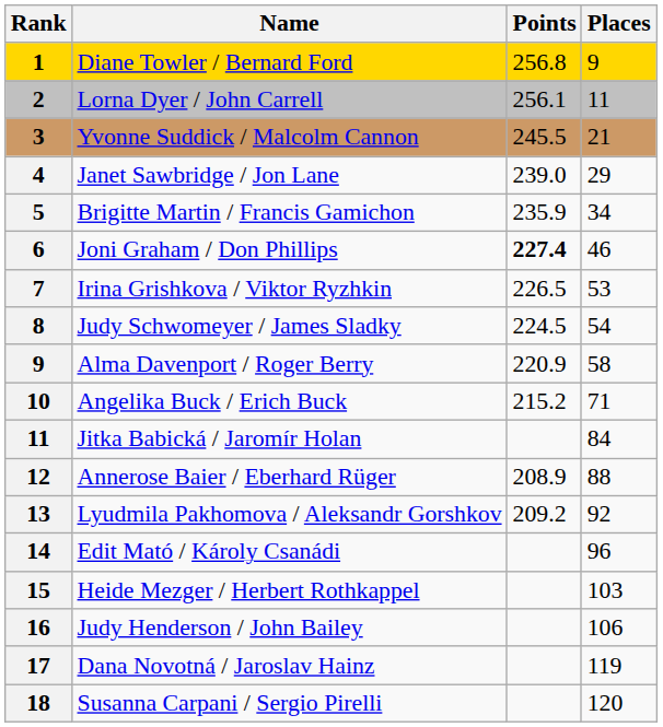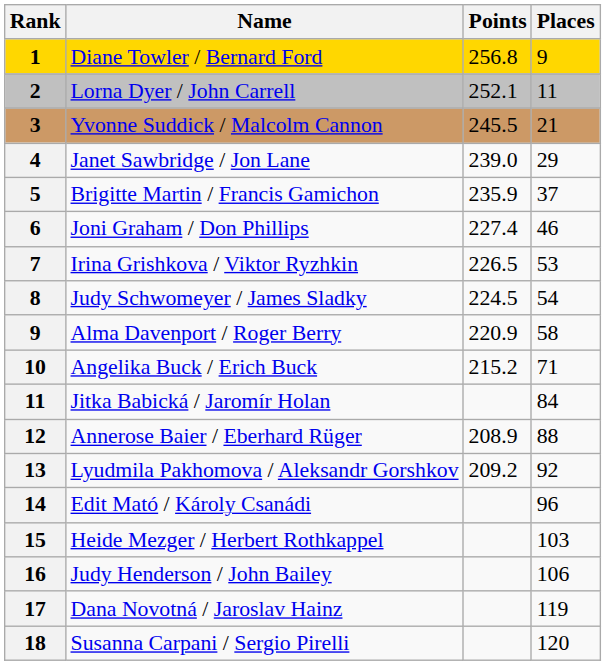 <table class="wikitable">
 <tr>
 <th>Rank</th>
 <th>Name</th>
 <th>Points</th>
 <th>Places</th>
 </tr>
 <tr bgcolor=gold>
 <td align=center><strong>1</strong></td>
 <td> <a href='#'>Diane Towler</a> / <a href='#'>Bernard Ford</a></td>
 <td>256.8</td>
 <td>9</td>
 </tr>
 <tr bgcolor=silver>
 <td align=center><strong>2</strong></td>
 <td> <a href='#'>Lorna Dyer</a> / <a href='#'>John Carrell</a></td>
-<td>256.1</td>
+<td>252.1</td>
 <td>11</td>
 </tr>
 <tr bgcolor=cc9966>
 <td align=center><strong>3</strong></td>
 <td> <a href='#'>Yvonne Suddick</a> / <a href='#'>Malcolm Cannon</a></td>
 <td>245.5</td>
 <td>21</td>
 </tr>
 <tr>
 <th>4</th>
 <td> <a href='#'>Janet Sawbridge</a> / <a href='#'>Jon Lane</a></td>
 <td>239.0</td>
 <td>29</td>
 </tr>
 <tr>
 <th>5</th>
 <td> <a href='#'>Brigitte Martin</a> / <a href='#'>Francis Gamichon</a></td>
 <td>235.9</td>
-<td>34</td>
+<td>37</td>
 </tr>
 <tr>
 <th>6</th>
 <td> <a href='#'>Joni Graham</a> / <a href='#'>Don Phillips</a></td>
-<td><strong>227.4</strong></td>
+<td>227.4</td>
 <td>46</td>
 </tr>
 <tr>
 <th>7</th>
 <td> <a href='#'>Irina Grishkova</a> / <a href='#'>Viktor Ryzhkin</a></td>
 <td>226.5</td>
 <td>53</td>
 </tr>
 <tr>
 <th>8</th>
 <td> <a href='#'>Judy Schwomeyer</a> / <a href='#'>James Sladky</a></td>
 <td>224.5</td>
 <td>54</td>
 </tr>
 <tr>
 <th>9</th>
 <td> <a href='#'>Alma Davenport</a> / <a href='#'>Roger Berry</a></td>
 <td>220.9</td>
 <td>58</td>
 </tr>
 <tr>
 <th>10</th>
 <td> <a href='#'>Angelika Buck</a> / <a href='#'>Erich Buck</a></td>
 <td>215.2</td>
 <td>71</td>
 </tr>
 <tr>
 <th>11</th>
 <td> <a href='#'>Jitka Babická</a> / <a href='#'>Jaromír Holan</a></td>
 <td></td>
 <td>84</td>
 </tr>
 <tr>
 <th>12</th>
 <td> <a href='#'>Annerose Baier</a> / <a href='#'>Eberhard Rüger</a></td>
 <td>208.9</td>
 <td>88</td>
 </tr>
 <tr>
 <th>13</th>
 <td> <a href='#'>Lyudmila Pakhomova</a> / <a href='#'>Aleksandr Gorshkov</a></td>
 <td>209.2</td>
 <td>92</td>
 </tr>
 <tr>
 <th>14</th>
 <td> <a href='#'>Edit Mató</a> / <a href='#'>Károly Csanádi</a></td>
 <td></td>
 <td>96</td>
 </tr>
 <tr>
 <th>15</th>
 <td> <a href='#'>Heide Mezger</a> / <a href='#'>Herbert Rothkappel</a></td>
 <td></td>
 <td>103</td>
 </tr>
 <tr>
 <th>16</th>
 <td> <a href='#'>Judy Henderson</a> / <a href='#'>John Bailey</a></td>
 <td></td>
 <td>106</td>
 </tr>
 <tr>
 <th>17</th>
 <td> <a href='#'>Dana Novotná</a> / <a href='#'>Jaroslav Hainz</a></td>
 <td></td>
 <td>119</td>
 </tr>
 <tr>
 <th>18</th>
 <td> <a href='#'>Susanna Carpani</a> / <a href='#'>Sergio Pirelli</a></td>
 <td></td>
 <td>120</td>
 </tr>
 </table>
